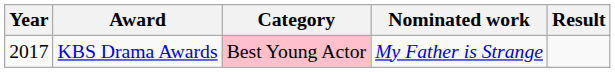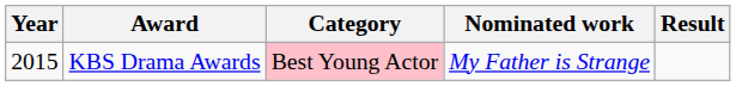 <table class="wikitable">
 <tr>
 <th>Year</th>
 <th>Award</th>
 <th>Category</th>
 <th>Nominated work</th>
 <th>Result</th>
 </tr>
 <tr>
-<td>2017</td>
+<td>2015</td>
 <td><a href='#'>KBS Drama Awards</a></td>
 <td style="background: pink;">Best Young Actor</td>
 <td><em><a href='#'>My Father is Strange</a></em></td>
 <td></td>
 </tr>
 </table>
